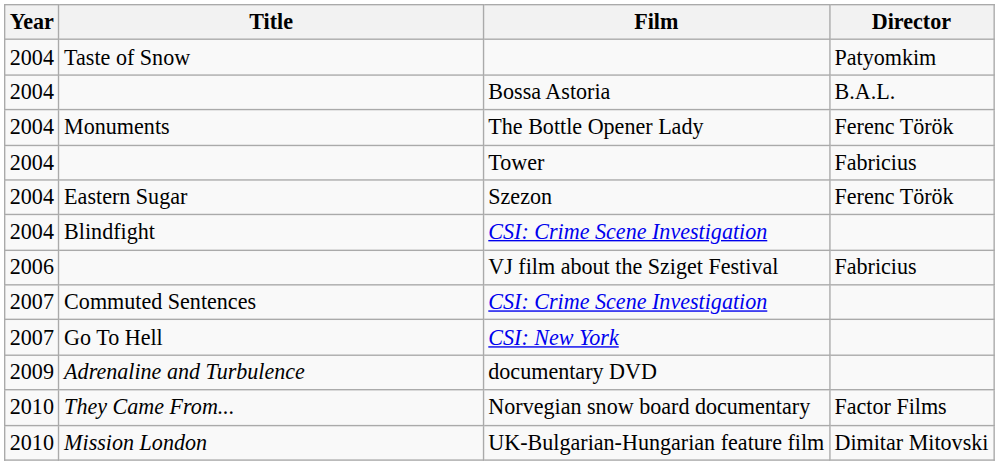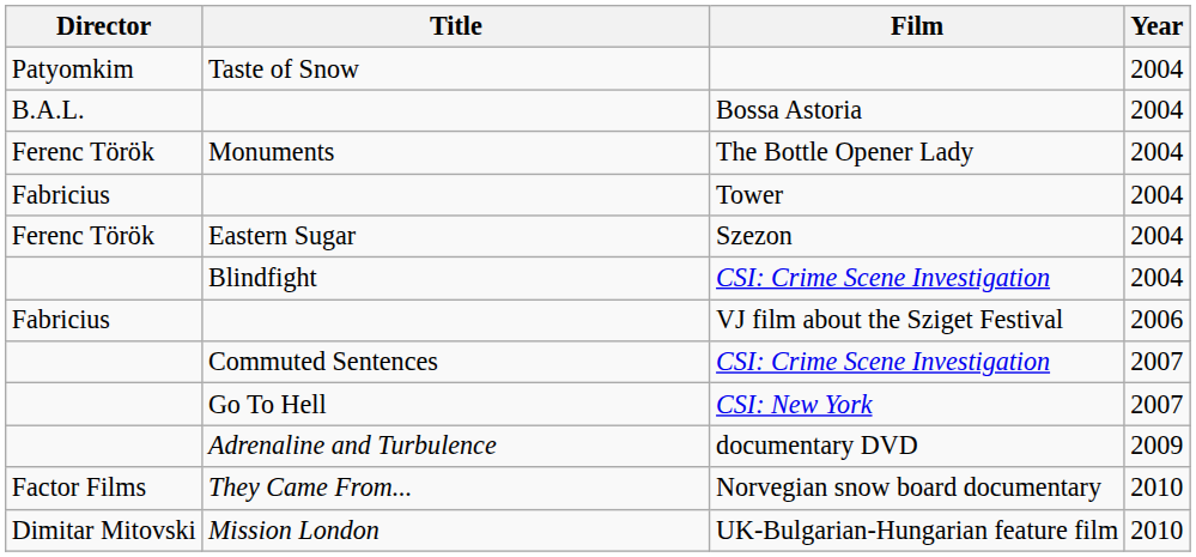 <table class="wikitable">
 <tr>
-<th>Year</th>
+<th>Director</th>
 <th style="width:300px;">Title</th>
 <th>Film</th>
-<th>Director</th>
+<th>Year</th>
 </tr>
 <tr>
-<td>2004</td>
+<td>Patyomkim</td>
 <td>Taste of Snow</td>
 <td></td>
-<td>Patyomkim</td>
+<td>2004</td>
 </tr>
 <tr>
-<td>2004</td>
+<td>B.A.L.</td>
 <td></td>
 <td>Bossa Astoria</td>
-<td>B.A.L.</td>
+<td>2004</td>
 </tr>
 <tr>
-<td>2004</td>
+<td>Ferenc Török</td>
 <td>Monuments</td>
 <td>The Bottle Opener Lady</td>
-<td>Ferenc Török</td>
+<td>2004</td>
 </tr>
 <tr>
-<td>2004</td>
+<td>Fabricius</td>
 <td></td>
 <td>Tower</td>
-<td>Fabricius</td>
+<td>2004</td>
 </tr>
 <tr>
-<td>2004</td>
+<td>Ferenc Török</td>
 <td>Eastern Sugar</td>
 <td>Szezon</td>
-<td>Ferenc Török</td>
+<td>2004</td>
 </tr>
 <tr>
-<td>2004</td>
+<td></td>
 <td>Blindfight</td>
 <td><em><a href='#'>CSI: Crime Scene Investigation</a></em></td>
-<td></td>
+<td>2004</td>
 </tr>
 <tr>
-<td>2006</td>
+<td>Fabricius</td>
 <td></td>
 <td>VJ film about the Sziget Festival</td>
-<td>Fabricius</td>
+<td>2006</td>
 </tr>
 <tr>
-<td>2007</td>
+<td></td>
 <td>Commuted Sentences</td>
 <td><em><a href='#'>CSI: Crime Scene Investigation</a></em></td>
-<td></td>
+<td>2007</td>
 </tr>
 <tr>
-<td>2007</td>
+<td></td>
 <td>Go To Hell</td>
 <td><em><a href='#'>CSI: New York</a></em></td>
-<td></td>
+<td>2007</td>
 </tr>
 <tr>
-<td>2009</td>
+<td></td>
 <td><em>Adrenaline and Turbulence</em></td>
 <td>documentary DVD</td>
-<td></td>
+<td>2009</td>
 </tr>
 <tr>
-<td>2010</td>
+<td>Factor Films</td>
 <td><em>They Came From...</em></td>
 <td>Norvegian snow board documentary</td>
-<td>Factor Films</td>
+<td>2010</td>
 </tr>
 <tr>
-<td>2010</td>
+<td>Dimitar Mitovski</td>
 <td><em>Mission London</em></td>
 <td>UK-Bulgarian-Hungarian feature film</td>
-<td>Dimitar Mitovski</td>
+<td>2010</td>
 </tr>
 </table>
